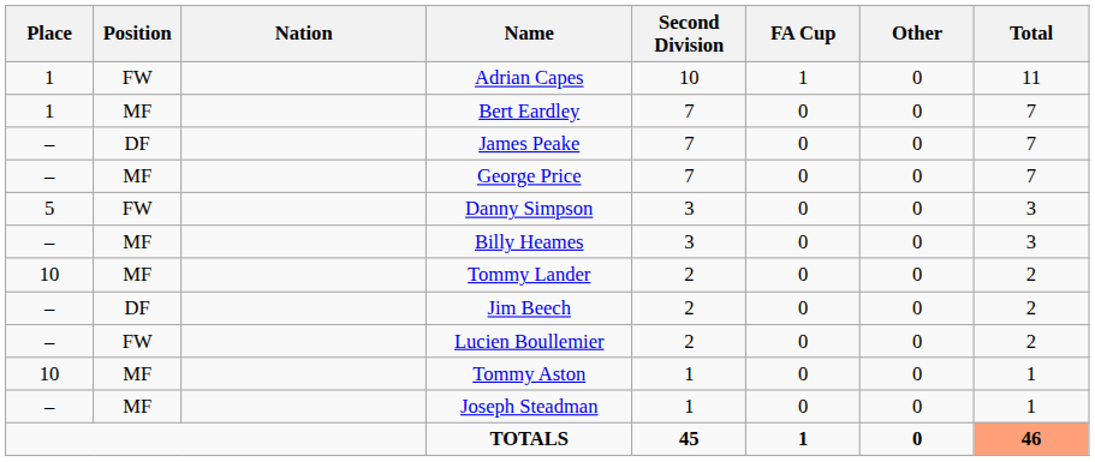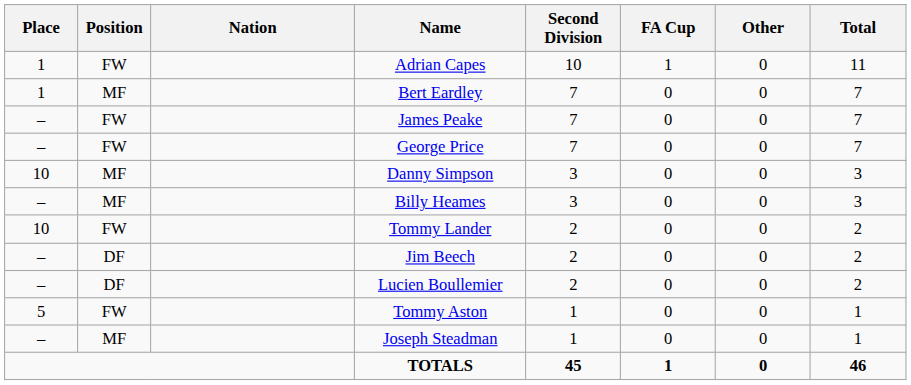 <table class="wikitable" style="font-size: 95%; text-align: center;">
 <tr>
 <th width=60>Place</th>
 <th width=60>Position</th>
 <th width=180>Nation</th>
 <th width=150>Name</th>
 <th width=80>Second Division</th>
 <th width=80>FA Cup</th>
 <th width=80>Other</th>
 <th width=80>Total</th>
 </tr>
 <tr>
 <td>1</td>
 <td>FW</td>
 <td></td>
 <td><a href='#'>Adrian Capes</a></td>
 <td>10</td>
 <td>1</td>
 <td>0</td>
 <td>11</td>
 </tr>
 <tr>
 <td>1</td>
 <td>MF</td>
 <td></td>
 <td><a href='#'>Bert Eardley</a></td>
 <td>7</td>
 <td>0</td>
 <td>0</td>
 <td>7</td>
 </tr>
 <tr>
 <td>–</td>
-<td>DF</td>
+<td>FW</td>
 <td></td>
 <td><a href='#'>James Peake</a></td>
 <td>7</td>
 <td>0</td>
 <td>0</td>
 <td>7</td>
 </tr>
 <tr>
 <td>–</td>
-<td>MF</td>
+<td>FW</td>
 <td></td>
 <td><a href='#'>George Price</a></td>
 <td>7</td>
 <td>0</td>
 <td>0</td>
 <td>7</td>
 </tr>
 <tr>
-<td>5</td>
-<td>FW</td>
+<td>10</td>
+<td>MF</td>
 <td></td>
 <td><a href='#'>Danny Simpson</a></td>
 <td>3</td>
 <td>0</td>
 <td>0</td>
 <td>3</td>
 </tr>
 <tr>
 <td>–</td>
 <td>MF</td>
 <td></td>
 <td><a href='#'>Billy Heames</a></td>
 <td>3</td>
 <td>0</td>
 <td>0</td>
 <td>3</td>
 </tr>
 <tr>
 <td>10</td>
-<td>MF</td>
+<td>FW</td>
 <td></td>
 <td><a href='#'>Tommy Lander</a></td>
 <td>2</td>
 <td>0</td>
 <td>0</td>
 <td>2</td>
 </tr>
 <tr>
 <td>–</td>
 <td>DF</td>
 <td></td>
 <td><a href='#'>Jim Beech</a></td>
 <td>2</td>
 <td>0</td>
 <td>0</td>
 <td>2</td>
 </tr>
 <tr>
 <td>–</td>
-<td>FW</td>
+<td>DF</td>
 <td></td>
 <td><a href='#'>Lucien Boullemier</a></td>
 <td>2</td>
 <td>0</td>
 <td>0</td>
 <td>2</td>
 </tr>
 <tr>
-<td>10</td>
-<td>MF</td>
+<td>5</td>
+<td>FW</td>
 <td></td>
 <td><a href='#'>Tommy Aston</a></td>
 <td>1</td>
 <td>0</td>
 <td>0</td>
 <td>1</td>
 </tr>
 <tr>
 <td>–</td>
 <td>MF</td>
 <td></td>
 <td><a href='#'>Joseph Steadman</a></td>
 <td>1</td>
 <td>0</td>
 <td>0</td>
 <td>1</td>
 </tr>
 <tr>
 <td colspan="3"></td>
 <td><strong>TOTALS</strong></td>
 <td><strong>45</strong></td>
 <td><strong>1</strong></td>
 <td><strong>0</strong></td>
-<td style="background: lightsalmon;"><strong>46</strong></td>
+<td><strong>46</strong></td>
 </tr>
 </table>
